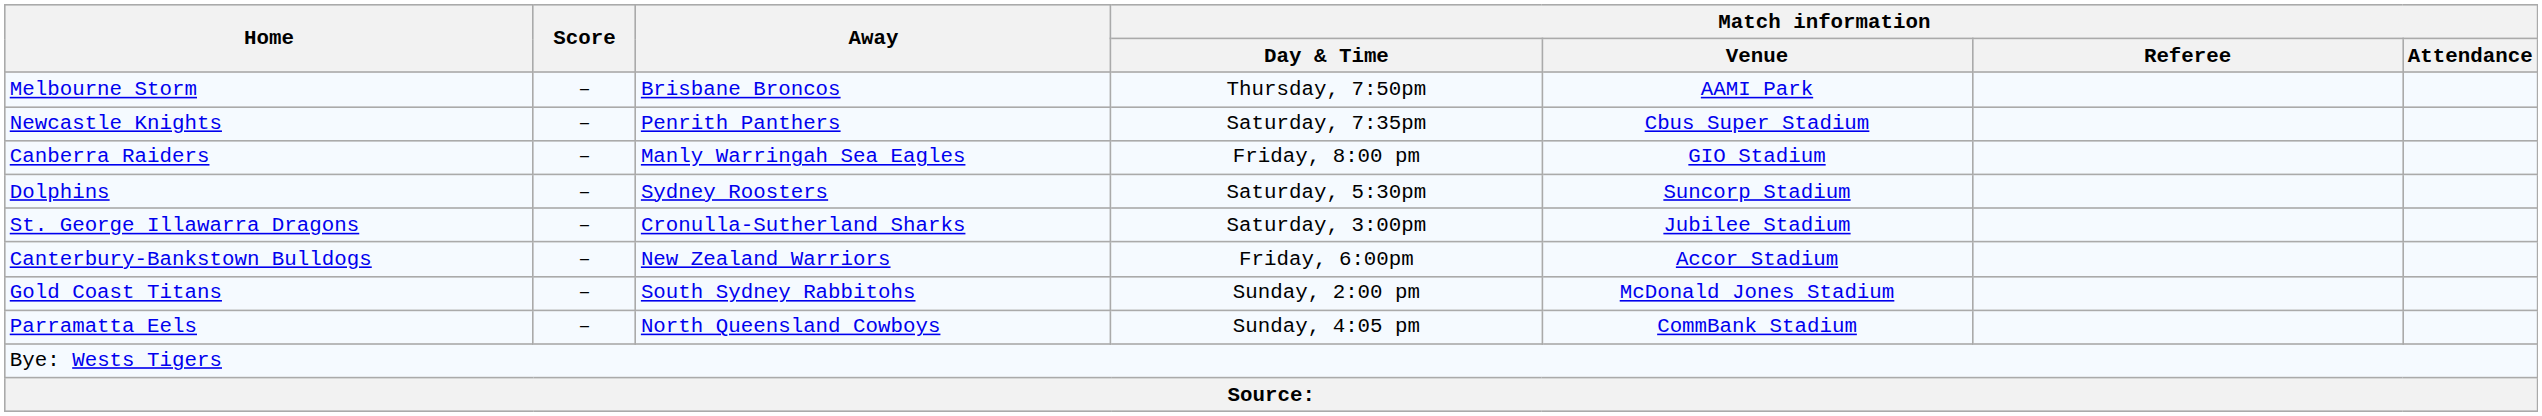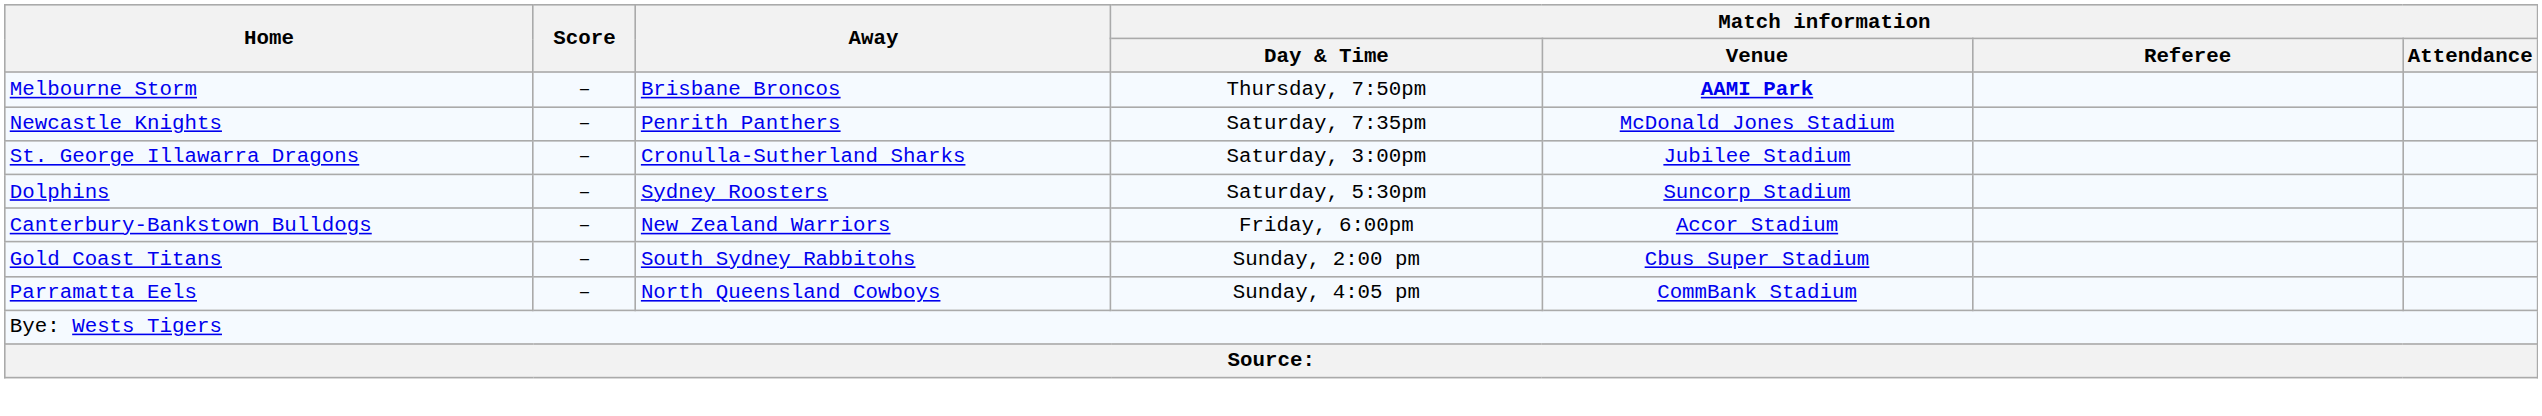 <table class="wikitable" style="border-collapse:collapse; text-align:center; width:100%;">
 <tr style="text-align:center; background:#f5faff;"  style="background:#c1d8ff;">
 <th rowspan="2">Home</th>
 <th rowspan="2">Score</th>
 <th rowspan="2">Away</th>
 <th colspan="4">Match information</th>
 </tr>
 <tr>
 <th width="17%">Day & Time</th>
 <th width="17%">Venue</th>
 <th width="17%">Referee</th>
 <th width="5%">Attendance</th>
 </tr>
 <tr style="text-align:center; background:#f5faff;">
 <td align="left"> <a href='#'>Melbourne Storm</a></td>
 <td>–</td>
 <td align="left"> <a href='#'>Brisbane Broncos</a></td>
 <td>Thursday, 7:50pm</td>
-<td><a href='#'>AAMI Park</a></td>
+<td><strong><a href='#'>AAMI Park</a></strong></td>
 <td></td>
 <td></td>
 </tr>
 <tr style="text-align:center; background:#f5faff;">
 <td align="left"> <a href='#'>Newcastle Knights</a></td>
 <td>–</td>
 <td align="left"> <a href='#'>Penrith Panthers</a></td>
 <td>Saturday, 7:35pm</td>
-<td><a href='#'>Cbus Super Stadium</a></td>
+<td><a href='#'>McDonald Jones Stadium</a></td>
 <td></td>
 <td></td>
 </tr>
 <tr style="text-align:center; background:#f5faff;">
-<td align="left"> <a href='#'>Canberra Raiders</a></td>
+<td align="left"> <a href='#'>St. George Illawarra Dragons</a></td>
 <td>–</td>
-<td align="left"> <a href='#'>Manly Warringah Sea Eagles</a></td>
-<td>Friday, 8:00 pm</td>
-<td><a href='#'>GIO Stadium</a></td>
+<td align="left"> <a href='#'>Cronulla-Sutherland Sharks</a></td>
+<td>Saturday, 3:00pm</td>
+<td><a href='#'>Jubilee Stadium</a></td>
 <td></td>
 <td></td>
 </tr>
 <tr style="text-align:center; background:#f5faff;">
 <td align="left"> <a href='#'>Dolphins</a></td>
 <td>–</td>
 <td align="left"> <a href='#'>Sydney Roosters</a></td>
 <td>Saturday, 5:30pm</td>
 <td><a href='#'>Suncorp Stadium</a></td>
-<td></td>
-<td></td>
-</tr>
-<tr style="text-align:center; background:#f5faff;">
-<td align="left"> <a href='#'>St. George Illawarra Dragons</a></td>
-<td>–</td>
-<td align="left"> <a href='#'>Cronulla-Sutherland Sharks</a></td>
-<td>Saturday, 3:00pm</td>
-<td><a href='#'>Jubilee Stadium</a></td>
 <td></td>
 <td></td>
 </tr>
 <tr style="text-align:center; background:#f5faff;">
 <td align="left"> <a href='#'>Canterbury-Bankstown Bulldogs</a></td>
 <td>–</td>
 <td align="left"> <a href='#'>New Zealand Warriors</a></td>
 <td>Friday, 6:00pm</td>
 <td><a href='#'>Accor Stadium</a></td>
 <td></td>
 <td></td>
 </tr>
 <tr style="text-align:center; background:#f5faff;">
 <td align="left"> <a href='#'>Gold Coast Titans</a></td>
 <td>–</td>
 <td align="left"> <a href='#'>South Sydney Rabbitohs</a></td>
 <td>Sunday, 2:00 pm</td>
-<td><a href='#'>McDonald Jones Stadium</a></td>
+<td><a href='#'>Cbus Super Stadium</a></td>
 <td></td>
 <td></td>
 </tr>
 <tr style="text-align:center; background:#f5faff;">
 <td align="left"> <a href='#'>Parramatta Eels</a></td>
 <td>–</td>
 <td align="left"> <a href='#'>North Queensland Cowboys</a></td>
 <td>Sunday, 4:05 pm</td>
 <td><a href='#'>CommBank Stadium</a></td>
 <td></td>
 <td></td>
 </tr>
 <tr style="text-align:center; background:#f5faff;">
 <td colspan="7" align="left">Bye:  <a href='#'>Wests Tigers</a></td>
 </tr>
 <tr>
 <th colspan="7" align="left">Source:</th>
 </tr>
 </table>
